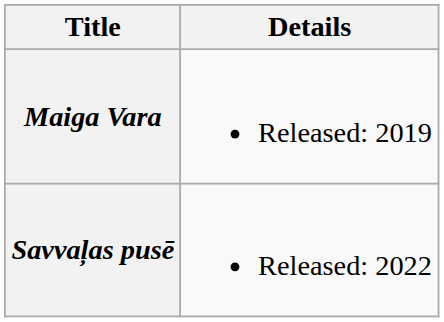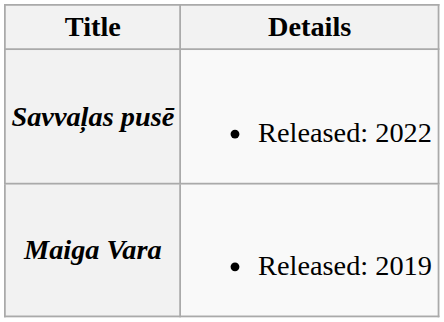 <table class="wikitable plainrowheaders" style="text-align:center;">
 <tr>
 <th scope="col">Title</th>
 <th scope="col">Details</th>
 </tr>
 <tr>
+<th scope= "row"><em>Savvaļas pusē</em></th>
+<td><br><ul><li>Released: 2022</li></ul></td>
+</tr>
+<tr>
 <th scope= "row"><em>Maiga Vara</em></th>
 <td><br><ul><li>Released: 2019</li></ul></td>
 </tr>
-<tr>
-<th scope= "row"><em>Savvaļas pusē</em></th>
-<td><br><ul><li>Released: 2022</li></ul></td>
-</tr>
 </table>
